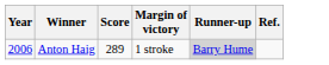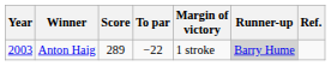 <table class=wikitable style="font-size:95%">
 <tr>
 <th>Year</th>
 <th>Winner</th>
 <th>Score</th>
+<th>To par</th>
 <th>Margin of<br>victory</th>
 <th>Runner-up</th>
 <th>Ref.</th>
 </tr>
 <tr>
-<td><a href='#'>2006</a></td>
+<td><a href='#'>2003</a></td>
 <td> <a href='#'>Anton Haig</a></td>
 <td align=center>289</td>
+<td align=center>−22</td>
 <td>1 stroke</td>
 <td style="background: lightgrey;"> <a href='#'>Barry Hume</a></td>
 <td></td>
 </tr>
 </table>
